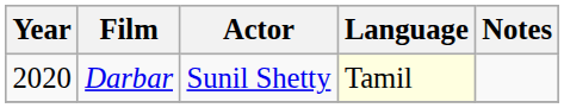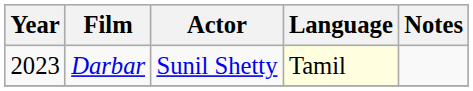 <table class="wikitable" style="font-size: 95%;">
 <tr>
 <th>Year</th>
 <th>Film</th>
 <th>Actor</th>
 <th>Language</th>
 <th>Notes</th>
 </tr>
 <tr>
-<td>2020</td>
+<td>2023</td>
 <td><em><a href='#'>Darbar</a></em></td>
 <td><a href='#'>Sunil Shetty</a></td>
 <td style="background: lightyellow;">Tamil</td>
 <td></td>
 </tr>
 <tr>
 </tr>
 </table>
